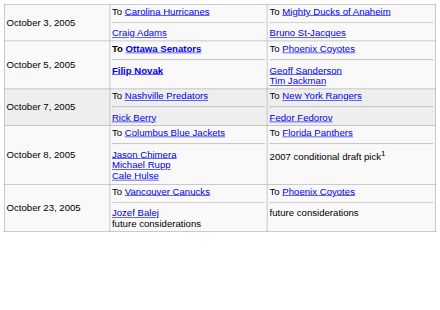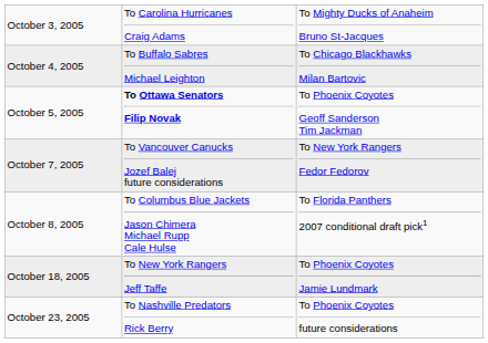 <table cellspacing=0 class="wikitable" style="border:1px solid #999999; width:720px;">
 <tr>
 <td>October 3, 2005</td>
 <td valign="top">To <a href='#'>Carolina Hurricanes</a><hr><a href='#'>Craig Adams</a></td>
 <td valign="top">To <a href='#'>Mighty Ducks of Anaheim</a><hr><a href='#'>Bruno St-Jacques</a></td>
+</tr>
+<tr bgcolor="#eeeeee">
+<td>October 4, 2005</td>
+<td valign="top">To <a href='#'>Buffalo Sabres</a><hr><a href='#'>Michael Leighton</a></td>
+<td valign="top">To <a href='#'>Chicago Blackhawks</a><hr><a href='#'>Milan Bartovic</a></td>
 </tr>
 <tr>
 <td>October 5, 2005</td>
 <td valign="top"><strong>To <a href='#'>Ottawa Senators</a><hr><a href='#'>Filip Novak</a></strong></td>
 <td valign="top">To <a href='#'>Phoenix Coyotes</a><hr><a href='#'>Geoff Sanderson</a><br><a href='#'>Tim Jackman</a></td>
 </tr>
 <tr bgcolor="#eeeeee">
 <td>October 7, 2005</td>
-<td valign="top">To <a href='#'>Nashville Predators</a><hr><a href='#'>Rick Berry</a></td>
+<td valign="top">To <a href='#'>Vancouver Canucks</a><hr><a href='#'>Jozef Balej</a><br>future considerations</td>
 <td valign="top">To <a href='#'>New York Rangers</a><hr><a href='#'>Fedor Fedorov</a></td>
 </tr>
 <tr>
 <td>October 8, 2005</td>
 <td valign="top">To <a href='#'>Columbus Blue Jackets</a><hr><a href='#'>Jason Chimera</a><br><a href='#'>Michael Rupp</a><br><a href='#'>Cale Hulse</a></td>
 <td valign="top">To <a href='#'>Florida Panthers</a><hr>2007 conditional draft pick<sup>1</sup></td>
 </tr>
+<tr bgcolor="#eeeeee">
+<td>October 18, 2005</td>
+<td valign="top">To <a href='#'>New York Rangers</a><hr><a href='#'>Jeff Taffe</a></td>
+<td valign="top">To <a href='#'>Phoenix Coyotes</a><hr><a href='#'>Jamie Lundmark</a></td>
+</tr>
 <tr>
 <td>October 23, 2005</td>
-<td valign="top">To <a href='#'>Vancouver Canucks</a><hr><a href='#'>Jozef Balej</a><br>future considerations</td>
+<td valign="top">To <a href='#'>Nashville Predators</a><hr><a href='#'>Rick Berry</a></td>
 <td valign="top">To <a href='#'>Phoenix Coyotes</a><hr>future considerations</td>
 </tr>
 </table>
